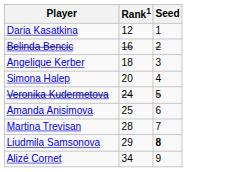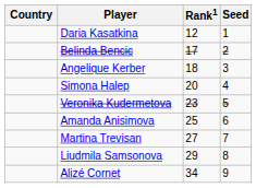 <table class="sortable wikitable">
 <tr>
+<th width="70">Country</th>
 <th width="175">Player</th>
 <th>Rank<sup>1</sup></th>
 <th>Seed</th>
 </tr>
 <tr>
+<td></td>
 <td><a href='#'>Daria Kasatkina</a></td>
 <td>12</td>
 <td>1</td>
 </tr>
 <tr>
+<td><s></s></td>
 <td><s><a href='#'>Belinda Bencic</a></s></td>
-<td><s>16</s></td>
+<td><s>17</s></td>
 <td><s>2</s></td>
 </tr>
 <tr>
+<td></td>
 <td><a href='#'>Angelique Kerber</a></td>
 <td>18</td>
 <td>3</td>
 </tr>
 <tr>
+<td></td>
 <td><a href='#'>Simona Halep</a></td>
 <td>20</td>
 <td>4</td>
 </tr>
 <tr>
+<td></td>
 <td><s><a href='#'>Veronika Kudermetova</a></s></td>
-<td><s>24</s></td>
+<td><s>23</s></td>
 <td><s>5</s></td>
 </tr>
 <tr>
+<td></td>
 <td><a href='#'>Amanda Anisimova</a></td>
 <td>25</td>
 <td>6</td>
 </tr>
 <tr>
+<td></td>
 <td><a href='#'>Martina Trevisan</a></td>
-<td>28</td>
+<td>27</td>
 <td>7</td>
 </tr>
 <tr>
+<td></td>
 <td><a href='#'>Liudmila Samsonova</a></td>
 <td>29</td>
-<td><strong>8</strong></td>
+<td>8</td>
 </tr>
 <tr>
+<td></td>
 <td><a href='#'>Alizé Cornet</a></td>
 <td>34</td>
 <td>9</td>
 </tr>
 </table>
